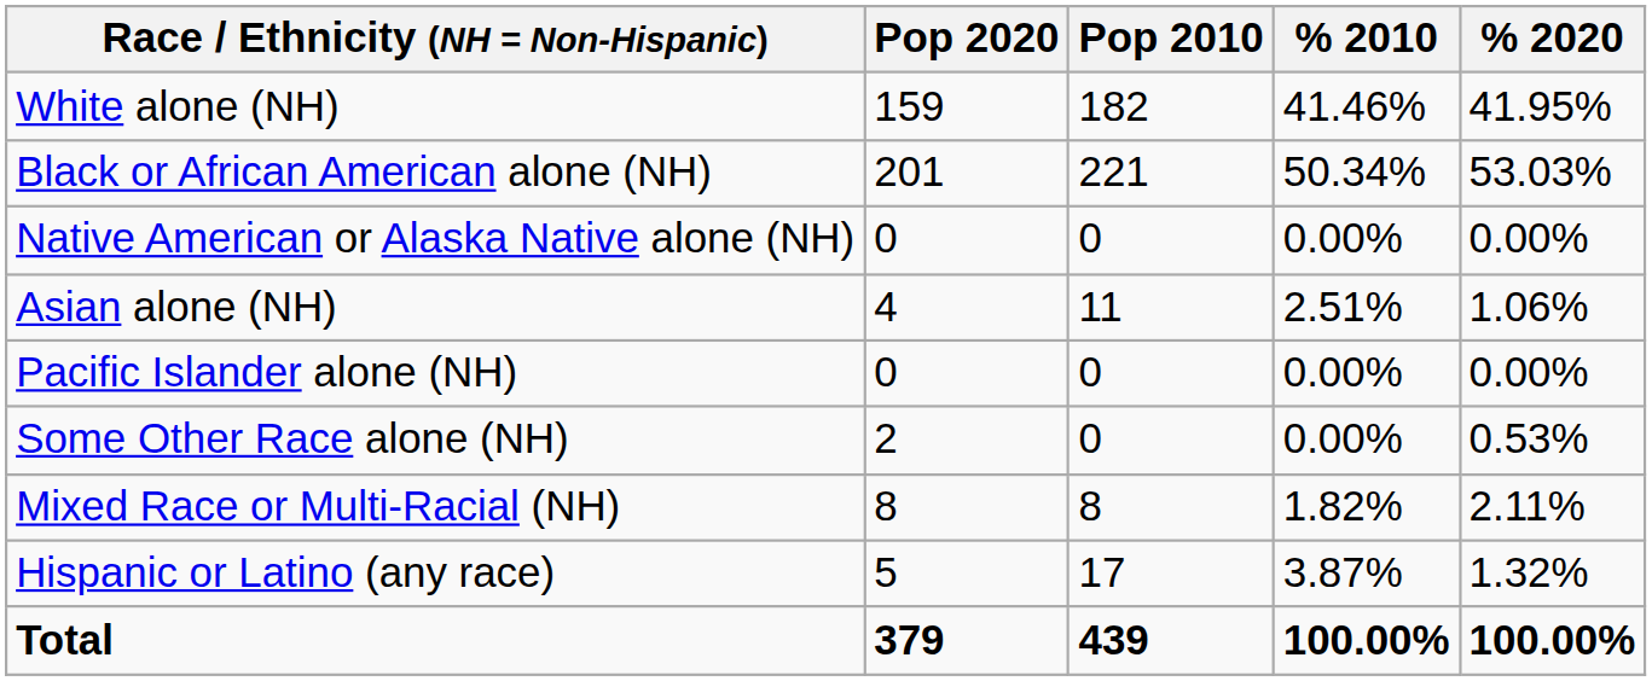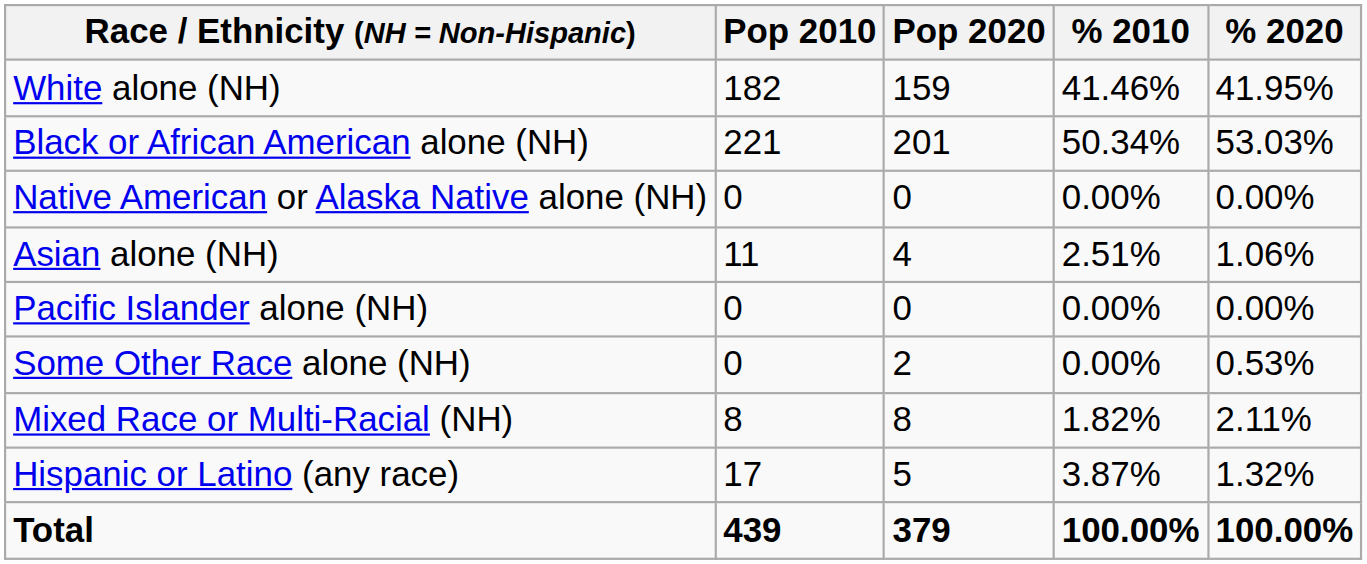 <table class="wikitable">
 <tr>
 <th>Race / Ethnicity <small>(<em>NH = Non-Hispanic</em>)</small></th>
+<th>Pop 2010</th>
 <th>Pop 2020</th>
-<th>Pop 2010</th>
 <th>% 2010</th>
 <th>% 2020</th>
 </tr>
 <tr>
 <td><a href='#'>White</a> alone (NH)</td>
+<td>182</td>
 <td>159</td>
-<td>182</td>
 <td>41.46%</td>
 <td>41.95%</td>
 </tr>
 <tr>
 <td><a href='#'>Black or African American</a> alone (NH)</td>
+<td>221</td>
 <td>201</td>
-<td>221</td>
 <td>50.34%</td>
 <td>53.03%</td>
 </tr>
 <tr>
 <td><a href='#'>Native American</a> or <a href='#'>Alaska Native</a> alone (NH)</td>
 <td>0</td>
 <td>0</td>
 <td>0.00%</td>
 <td>0.00%</td>
 </tr>
 <tr>
 <td><a href='#'>Asian</a> alone (NH)</td>
+<td>11</td>
 <td>4</td>
-<td>11</td>
 <td>2.51%</td>
 <td>1.06%</td>
 </tr>
 <tr>
 <td><a href='#'>Pacific Islander</a> alone (NH)</td>
 <td>0</td>
 <td>0</td>
 <td>0.00%</td>
 <td>0.00%</td>
 </tr>
 <tr>
 <td><a href='#'>Some Other Race</a> alone (NH)</td>
+<td>0</td>
 <td>2</td>
-<td>0</td>
 <td>0.00%</td>
 <td>0.53%</td>
 </tr>
 <tr>
 <td><a href='#'>Mixed Race or Multi-Racial</a> (NH)</td>
 <td>8</td>
 <td>8</td>
 <td>1.82%</td>
 <td>2.11%</td>
 </tr>
 <tr>
 <td><a href='#'>Hispanic or Latino</a> (any race)</td>
+<td>17</td>
 <td>5</td>
-<td>17</td>
 <td>3.87%</td>
 <td>1.32%</td>
 </tr>
 <tr>
 <td><strong>Total</strong></td>
+<td><strong>439</strong></td>
 <td><strong>379</strong></td>
-<td><strong>439</strong></td>
 <td><strong>100.00%</strong></td>
 <td><strong>100.00%</strong></td>
 </tr>
 </table>
